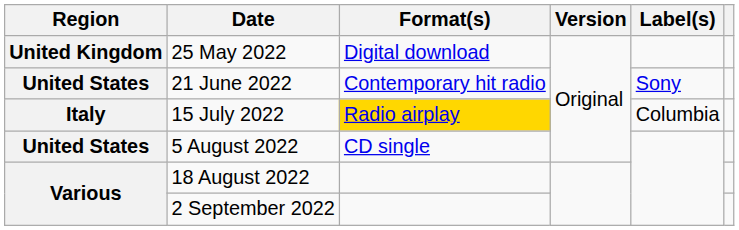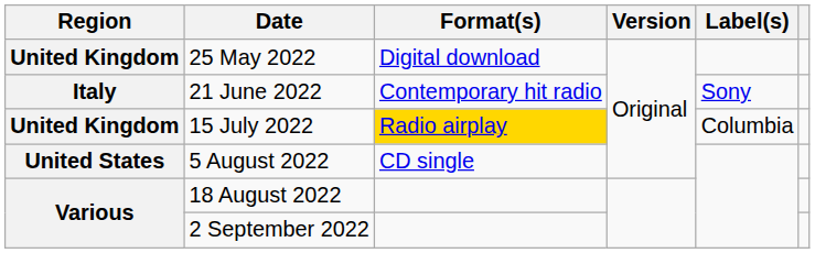 <table class="wikitable plainrowheaders">
 <tr>
 <th scope="col">Region</th>
 <th scope="col">Date</th>
 <th scope="col">Format(s)</th>
 <th scope="col">Version</th>
 <th scope="col">Label(s)</th>
 <th scope="col"></th>
 </tr>
 <tr>
 <th scope="row">United Kingdom</th>
 <td>25 May 2022</td>
 <td><a href='#'>Digital download</a></td>
 <td rowspan="4">Original</td>
 <td></td>
 <td style="text-align:center;"></td>
 </tr>
 <tr>
-<th scope="row">United States</th>
+<th scope="row">Italy</th>
 <td>21 June 2022</td>
 <td><a href='#'>Contemporary hit radio</a></td>
 <td><a href='#'>Sony</a></td>
 <td style="text-align:center;"></td>
 </tr>
 <tr>
-<th scope="row">Italy</th>
+<th scope="row">United Kingdom</th>
 <td>15 July 2022</td>
 <td style="background: gold;"><a href='#'>Radio airplay</a></td>
 <td>Columbia</td>
 <td style="text-align:center;"></td>
 </tr>
 <tr>
 <th scope="row">United States</th>
 <td>5 August 2022</td>
 <td><a href='#'>CD single</a></td>
 <td rowspan="3"></td>
 <td style="text-align:center;"></td>
 </tr>
 <tr>
 <th scope="row" rowspan="2">Various</th>
 <td>18 August 2022</td>
 <td></td>
 <td rowspan="3"></td>
 <td style="text-align:center;"></td>
 </tr>
 <tr>
 <td>2 September 2022</td>
 <td></td>
 <td style="text-align:center;"></td>
 </tr>
 </table>
